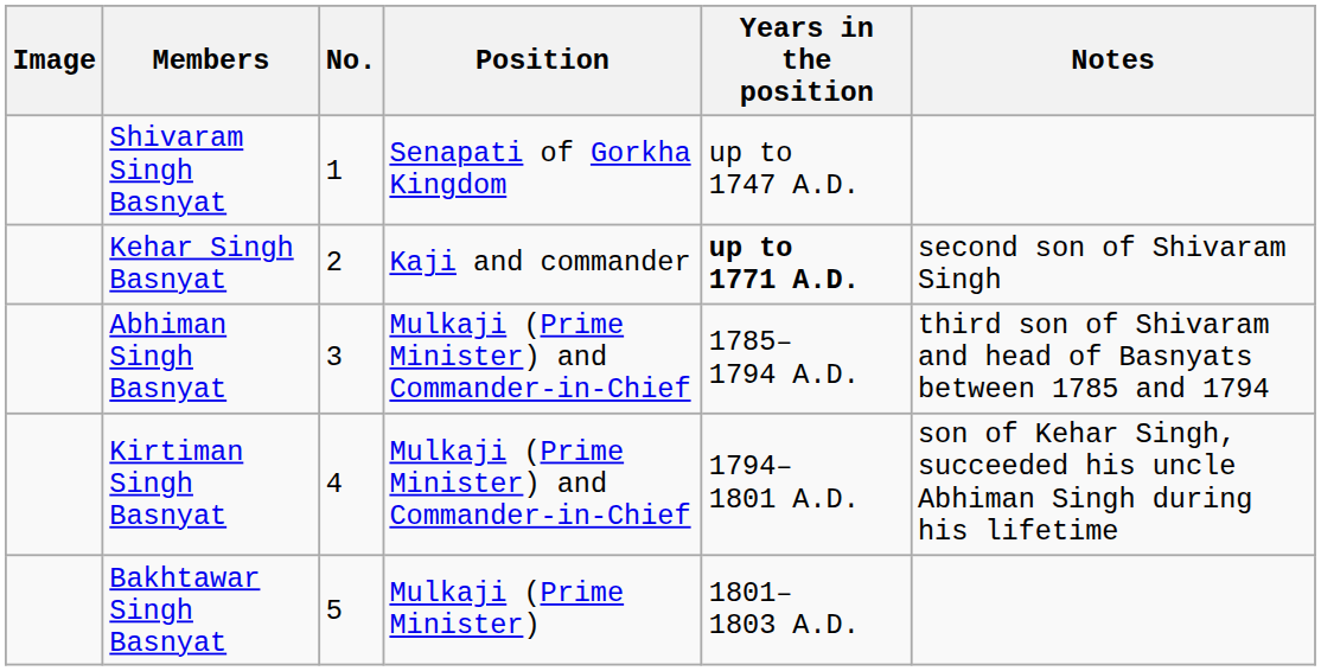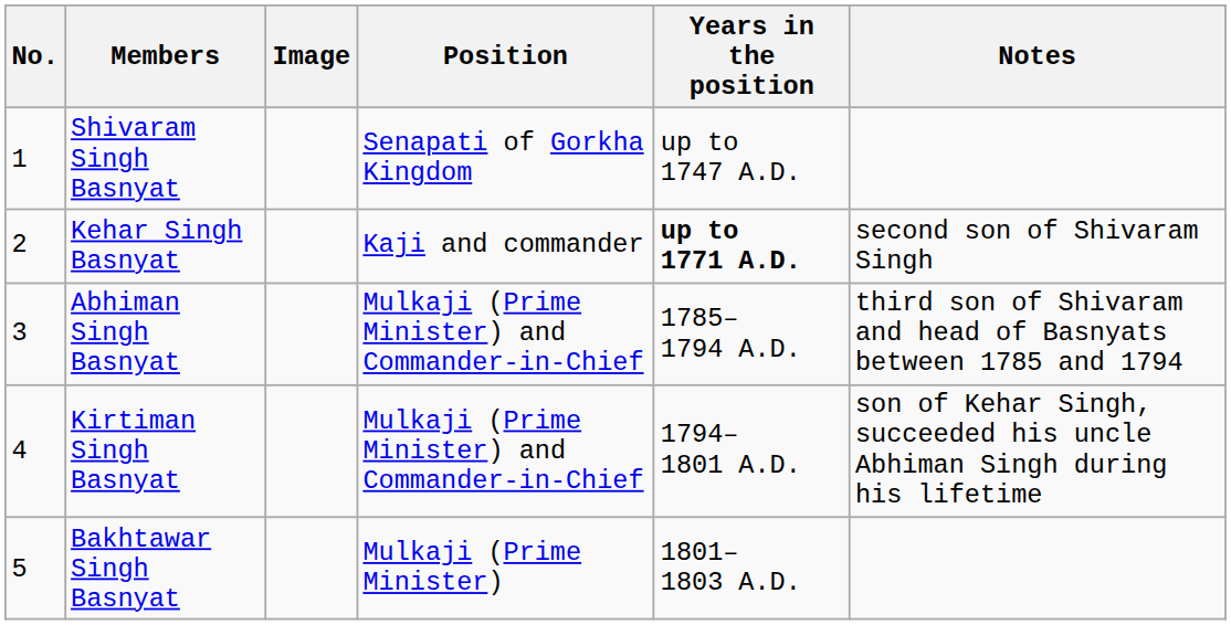 <table class="wikitable sortable">
 <tr>
+<th>No.</th>
+<th>Members</th>
 <th>Image</th>
-<th>Members</th>
-<th>No.</th>
 <th>Position</th>
 <th>Years in the position</th>
 <th>Notes</th>
 </tr>
 <tr>
+<td>1</td>
+<td><a href='#'>Shivaram Singh Basnyat</a></td>
 <td></td>
-<td><a href='#'>Shivaram Singh Basnyat</a></td>
-<td>1</td>
 <td><a href='#'>Senapati</a> of <a href='#'>Gorkha Kingdom</a></td>
 <td>up to 1747 A.D.</td>
 <td></td>
 </tr>
 <tr>
+<td>2</td>
+<td><a href='#'>Kehar Singh Basnyat</a></td>
 <td></td>
-<td><a href='#'>Kehar Singh Basnyat</a></td>
-<td>2</td>
 <td><a href='#'>Kaji</a> and commander</td>
 <td><strong>up to 1771 A.D.</strong></td>
 <td>second son of Shivaram Singh</td>
 </tr>
 <tr>
+<td>3</td>
+<td><a href='#'>Abhiman Singh Basnyat</a></td>
 <td></td>
-<td><a href='#'>Abhiman Singh Basnyat</a></td>
-<td>3</td>
 <td><a href='#'>Mulkaji</a>  (<a href='#'>Prime Minister</a>) and <a href='#'>Commander-in-Chief</a></td>
 <td>1785–1794 A.D.</td>
 <td>third son of Shivaram and head of Basnyats between 1785 and 1794</td>
 </tr>
 <tr>
+<td>4</td>
+<td><a href='#'>Kirtiman Singh Basnyat</a></td>
 <td></td>
-<td><a href='#'>Kirtiman Singh Basnyat</a></td>
-<td>4</td>
 <td><a href='#'>Mulkaji</a>  (<a href='#'>Prime Minister</a>) and <a href='#'>Commander-in-Chief</a></td>
 <td>1794–1801 A.D.</td>
 <td>son of Kehar Singh, succeeded his uncle Abhiman Singh during his lifetime</td>
 </tr>
 <tr>
+<td>5</td>
+<td><a href='#'>Bakhtawar Singh Basnyat</a></td>
 <td></td>
-<td><a href='#'>Bakhtawar Singh Basnyat</a></td>
-<td>5</td>
 <td><a href='#'>Mulkaji</a>  (<a href='#'>Prime Minister</a>)</td>
 <td>1801–1803 A.D.</td>
 <td></td>
 </tr>
 </table>
